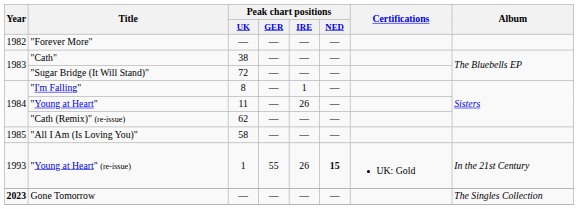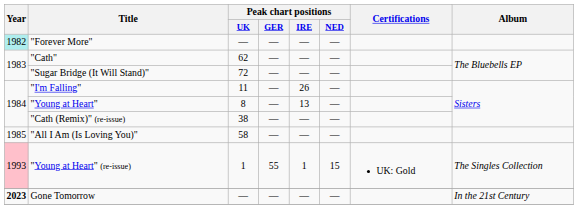 <table class="wikitable">
 <tr>
 <th rowspan="2">Year</th>
 <th rowspan="2" style="width:20em;">Title</th>
 <th colspan="4">Peak chart positions</th>
 <th rowspan="2" style="width:10em;"><a href='#'>Certifications</a></th>
 <th rowspan="2" style="width:12em;">Album</th>
 </tr>
 <tr>
 <th style="width:3em;font-size:90%;"><a href='#'>UK</a><br></th>
 <th style="width:3em;font-size:90%;"><a href='#'>GER</a><br></th>
 <th style="width:3em;font-size:90%;"><a href='#'>IRE</a><br></th>
 <th style="width:3em;font-size:90%;"><a href='#'>NED</a><br></th>
 </tr>
 <tr>
-<td>1982</td>
+<td style="background: paleturquoise;">1982</td>
 <td>"Forever More"</td>
 <td align="center">—</td>
 <td align="center">—</td>
 <td align="center">—</td>
 <td align="center">—</td>
 <td></td>
 <td></td>
 </tr>
 <tr>
 <td rowspan="2">1983</td>
 <td>"Cath"</td>
-<td align="center">38</td>
+<td align="center">62</td>
 <td align="center">—</td>
 <td align="center">—</td>
 <td align="center">—</td>
 <td></td>
 <td align="left" rowspan="2"><em>The Bluebells EP</em></td>
 </tr>
 <tr>
 <td>"Sugar Bridge (It Will Stand)"</td>
 <td align="center">72</td>
 <td align="center">—</td>
 <td align="center">—</td>
 <td align="center">—</td>
 <td></td>
 </tr>
 <tr>
 <td rowspan="3">1984</td>
 <td>"<a href='#'>I'm Falling</a>"</td>
-<td align="center">8</td>
+<td align="center">11</td>
 <td align="center">—</td>
-<td align="center">1</td>
+<td align="center">26</td>
 <td align="center">—</td>
 <td></td>
 <td align="left" rowspan="3"><em><a href='#'>Sisters</a></em></td>
 </tr>
 <tr>
 <td>"<a href='#'>Young at Heart</a>"</td>
-<td align="center">11</td>
+<td align="center">8</td>
 <td align="center">—</td>
-<td align="center">26</td>
+<td align="center">13</td>
 <td align="center">—</td>
 <td></td>
 </tr>
 <tr>
 <td>"Cath (Remix)" <small>(re-issue)</small></td>
-<td align="center">62</td>
+<td align="center">38</td>
 <td align="center">—</td>
 <td align="center">—</td>
 <td align="center">—</td>
 <td></td>
 </tr>
 <tr>
 <td>1985</td>
 <td>"All I Am (Is Loving You)"</td>
 <td align="center">58</td>
 <td align="center">—</td>
 <td align="center">—</td>
 <td align="center">—</td>
 <td></td>
 <td></td>
 </tr>
 <tr>
-<td>1993</td>
+<td style="background: pink;">1993</td>
 <td>"<a href='#'>Young at Heart</a>" <small>(re-issue)</small></td>
 <td align="center">1</td>
 <td align="center">55</td>
-<td align="center">26</td>
-<td align="center"><strong>15</strong></td>
+<td align="center">1</td>
+<td align="center">15</td>
 <td><br><ul><li>UK: Gold</li></ul></td>
-<td><em>In the 21st Century</em></td>
+<td align="left"><em>The Singles Collection</em></td>
 </tr>
 <tr>
 </tr>
 <tr>
 <td><strong>2023</strong></td>
 <td>Gone Tomorrow</td>
 <td align="center">—</td>
 <td align="center">—</td>
 <td align="center">—</td>
 <td align="center">—</td>
 <td></td>
-<td align="left"><em>The Singles Collection</em></td>
+<td><em>In the 21st Century</em></td>
 </tr>
 <tr>
 </tr>
 </table>
